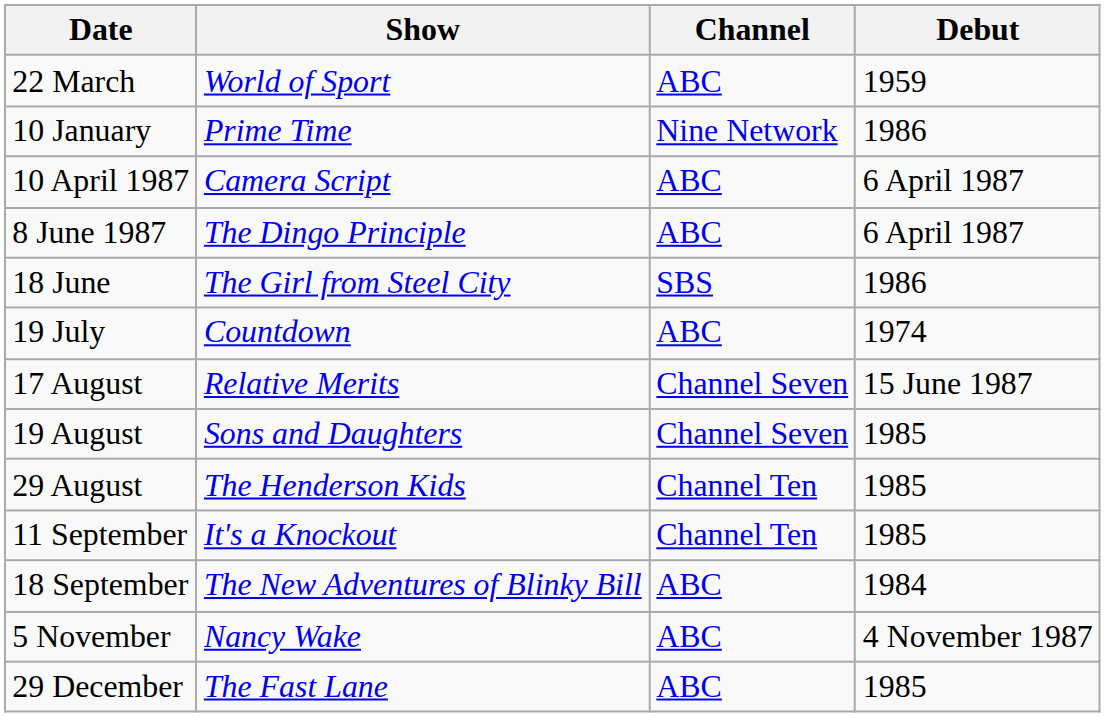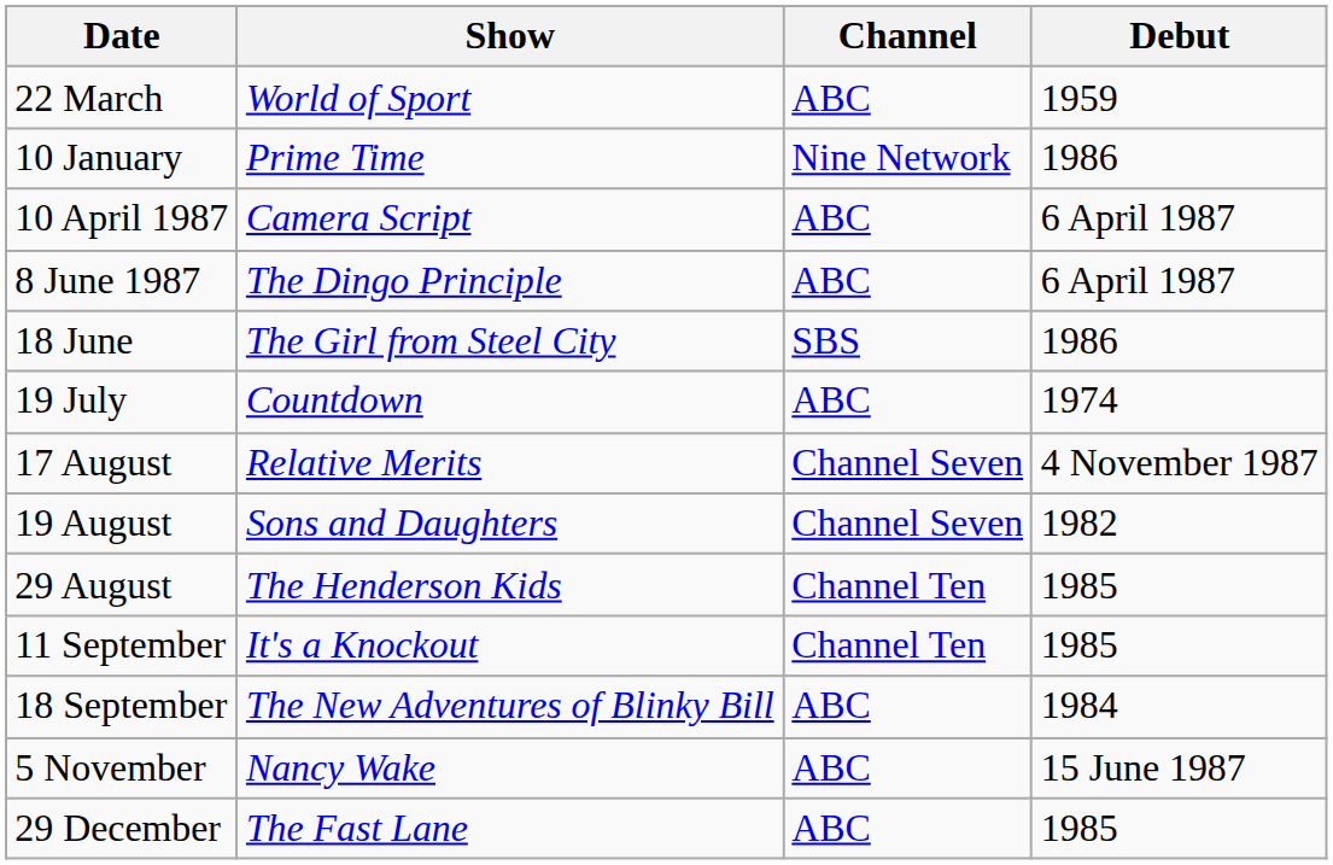 <table class="wikitable">
 <tr>
 <th>Date</th>
 <th>Show</th>
 <th>Channel</th>
 <th>Debut</th>
 </tr>
 <tr>
 <td>22 March</td>
 <td><em><a href='#'>World of Sport</a></em></td>
 <td><a href='#'>ABC</a></td>
 <td>1959</td>
 </tr>
 <tr>
 <td>10 January</td>
 <td><em><a href='#'>Prime Time</a></em></td>
 <td><a href='#'>Nine Network</a></td>
 <td>1986</td>
 </tr>
 <tr>
 <td>10 April 1987</td>
 <td><em><a href='#'>Camera Script</a></em></td>
 <td><a href='#'>ABC</a></td>
 <td>6 April 1987</td>
 </tr>
 <tr>
 <td>8 June 1987</td>
 <td><em><a href='#'>The Dingo Principle</a></em></td>
 <td><a href='#'>ABC</a></td>
 <td>6 April 1987</td>
 </tr>
 <tr>
 <td>18 June</td>
 <td><em><a href='#'>The Girl from Steel City</a></em></td>
 <td><a href='#'>SBS</a></td>
 <td>1986</td>
 </tr>
 <tr>
 <td>19 July</td>
 <td><em><a href='#'>Countdown</a></em></td>
 <td><a href='#'>ABC</a></td>
 <td>1974</td>
 </tr>
 <tr>
 <td>17 August</td>
 <td><em><a href='#'>Relative Merits</a></em></td>
 <td><a href='#'>Channel Seven</a></td>
-<td>15 June 1987</td>
+<td>4 November 1987</td>
 </tr>
 <tr>
 <td>19 August</td>
 <td><em><a href='#'>Sons and Daughters</a></em></td>
 <td><a href='#'>Channel Seven</a></td>
-<td>1985</td>
+<td>1982</td>
 </tr>
 <tr>
 <td>29 August</td>
 <td><em><a href='#'>The Henderson Kids</a></em></td>
 <td><a href='#'>Channel Ten</a></td>
 <td>1985</td>
 </tr>
 <tr>
 <td>11 September</td>
 <td><em><a href='#'>It's a Knockout</a></em></td>
 <td><a href='#'>Channel Ten</a></td>
 <td>1985</td>
 </tr>
 <tr>
 <td>18 September</td>
 <td><em><a href='#'>The New Adventures of Blinky Bill</a></em></td>
 <td><a href='#'>ABC</a></td>
 <td>1984</td>
 </tr>
 <tr>
 <td>5 November</td>
 <td><em><a href='#'>Nancy Wake</a></em></td>
 <td><a href='#'>ABC</a></td>
-<td>4 November 1987</td>
+<td>15 June 1987</td>
 </tr>
 <tr>
 <td>29 December</td>
 <td><em><a href='#'>The Fast Lane</a></em></td>
 <td><a href='#'>ABC</a></td>
 <td>1985</td>
 </tr>
 </table>
